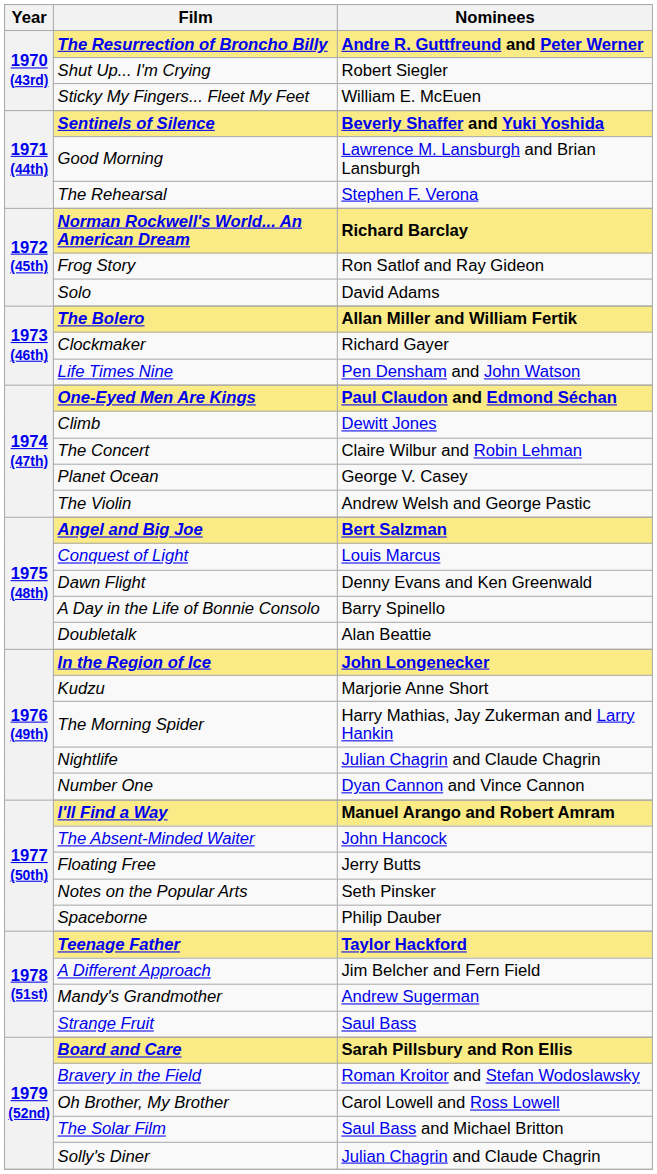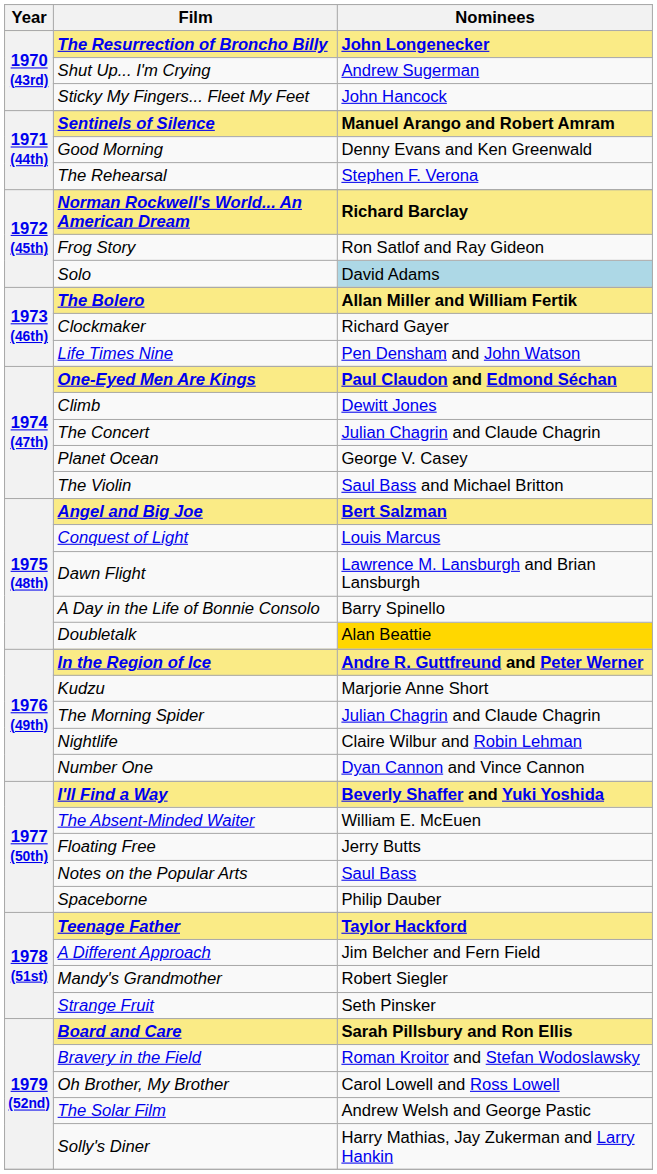 <table class="wikitable" style="width:100%">
 <tr bgcolor="#bebebe">
 <th width="5%">Year</th>
 <th width="45%">Film</th>
 <th width="50%">Nominees</th>
 </tr>
 <tr style="background:#FAEB86">
 <th rowspan="3"><a href='#'>1970</a><br><small><a href='#'>(43rd)</a></small></th>
 <td><strong><em><a href='#'>The Resurrection of Broncho Billy</a></em></strong></td>
-<td><strong><a href='#'>Andre R. Guttfreund</a> and <a href='#'>Peter Werner</a></strong></td>
+<td><strong><a href='#'>John Longenecker</a></strong></td>
 </tr>
 <tr>
 <td><em>Shut Up... I'm Crying</em></td>
-<td>Robert Siegler</td>
+<td><a href='#'>Andrew Sugerman</a></td>
 </tr>
 <tr>
 <td><em>Sticky My Fingers... Fleet My Feet</em></td>
-<td>William E. McEuen</td>
+<td><a href='#'>John Hancock</a></td>
 </tr>
 <tr>
 <th rowspan="4" style="text-align:center"><a href='#'>1971</a><br><small><a href='#'>(44th)</a></small></th>
 </tr>
 <tr style="background:#FAEB86">
 <td><strong><em><a href='#'>Sentinels of Silence</a></em></strong></td>
-<td><strong><a href='#'>Beverly Shaffer</a> and <a href='#'>Yuki Yoshida</a></strong></td>
+<td><strong>Manuel Arango and Robert Amram</strong></td>
 </tr>
 <tr>
 <td><em>Good Morning</em></td>
-<td><a href='#'>Lawrence M. Lansburgh</a> and Brian Lansburgh</td>
+<td>Denny Evans and Ken Greenwald</td>
 </tr>
 <tr>
 <td><em>The Rehearsal</em></td>
 <td><a href='#'>Stephen F. Verona</a></td>
 </tr>
 <tr>
 <th rowspan="4" style="text-align:center"><a href='#'>1972</a><br><small><a href='#'>(45th)</a></small></th>
 </tr>
 <tr style="background:#FAEB86">
 <td><strong><em><a href='#'>Norman Rockwell's World... An American Dream</a></em></strong></td>
 <td><strong>Richard Barclay</strong></td>
 </tr>
 <tr>
 <td><em>Frog Story</em></td>
 <td>Ron Satlof and Ray Gideon</td>
 </tr>
 <tr>
 <td><em>Solo</em></td>
-<td>David Adams</td>
+<td style="background: lightblue;">David Adams</td>
 </tr>
 <tr>
 <th rowspan="4" style="text-align:center"><a href='#'>1973</a><br><small><a href='#'>(46th)</a></small></th>
 </tr>
 <tr style="background:#FAEB86">
 <td><strong><em><a href='#'>The Bolero</a></em></strong></td>
 <td><strong>Allan Miller and William Fertik</strong></td>
 </tr>
 <tr>
 <td><em>Clockmaker</em></td>
 <td>Richard Gayer</td>
 </tr>
 <tr>
 <td><em><a href='#'>Life Times Nine</a></em></td>
 <td><a href='#'>Pen Densham</a> and <a href='#'>John Watson</a></td>
 </tr>
 <tr>
 <th rowspan="6" style="text-align:center"><a href='#'>1974</a><br><small><a href='#'>(47th)</a></small></th>
 </tr>
 <tr style="background:#FAEB86">
 <td><strong><em><a href='#'>One-Eyed Men Are Kings</a></em></strong></td>
 <td><strong><a href='#'>Paul Claudon</a> and <a href='#'>Edmond Séchan</a></strong></td>
 </tr>
 <tr>
 <td><em>Climb</em></td>
 <td><a href='#'>Dewitt Jones</a></td>
 </tr>
 <tr>
 <td><em>The Concert</em></td>
-<td>Claire Wilbur and <a href='#'>Robin Lehman</a></td>
+<td><a href='#'>Julian Chagrin</a> and Claude Chagrin</td>
 </tr>
 <tr>
 <td><em>Planet Ocean</em></td>
 <td>George V. Casey</td>
 </tr>
 <tr>
 <td><em>The Violin</em></td>
-<td>Andrew Welsh and George Pastic</td>
+<td><a href='#'>Saul Bass</a> and Michael Britton</td>
 </tr>
 <tr>
 <th rowspan="6" style="text-align:center"><a href='#'>1975</a><br><small><a href='#'>(48th)</a></small></th>
 </tr>
 <tr style="background:#FAEB86">
 <td><strong><em><a href='#'>Angel and Big Joe</a></em></strong></td>
 <td><strong><a href='#'>Bert Salzman</a></strong></td>
 </tr>
 <tr>
 <td><em><a href='#'>Conquest of Light</a></em></td>
 <td><a href='#'>Louis Marcus</a></td>
 </tr>
 <tr>
 <td><em>Dawn Flight</em></td>
-<td>Denny Evans and Ken Greenwald</td>
+<td><a href='#'>Lawrence M. Lansburgh</a> and Brian Lansburgh</td>
 </tr>
 <tr>
 <td><em>A Day in the Life of Bonnie Consolo</em></td>
 <td>Barry Spinello</td>
 </tr>
 <tr>
 <td><em>Doubletalk</em></td>
-<td>Alan Beattie</td>
+<td style="background: gold;">Alan Beattie</td>
 </tr>
 <tr>
 <th rowspan="6" style="text-align:center"><a href='#'>1976</a><br><small><a href='#'>(49th)</a></small></th>
 </tr>
 <tr style="background:#FAEB86">
 <td><strong><em><a href='#'>In the Region of Ice</a></em></strong></td>
-<td><strong><a href='#'>John Longenecker</a></strong></td>
+<td><strong><a href='#'>Andre R. Guttfreund</a> and <a href='#'>Peter Werner</a></strong></td>
 </tr>
 <tr>
 <td><em>Kudzu</em></td>
 <td>Marjorie Anne Short</td>
 </tr>
 <tr>
 <td><em>The Morning Spider</em></td>
-<td>Harry Mathias, Jay Zukerman and <a href='#'>Larry Hankin</a></td>
+<td><a href='#'>Julian Chagrin</a> and Claude Chagrin</td>
 </tr>
 <tr>
 <td><em>Nightlife</em></td>
-<td><a href='#'>Julian Chagrin</a> and Claude Chagrin</td>
+<td>Claire Wilbur and <a href='#'>Robin Lehman</a></td>
 </tr>
 <tr>
 <td><em>Number One</em></td>
 <td><a href='#'>Dyan Cannon</a> and Vince Cannon</td>
 </tr>
 <tr>
 <th rowspan="6" style="text-align:center"><a href='#'>1977</a><br><small><a href='#'>(50th)</a></small></th>
 </tr>
 <tr style="background:#FAEB86">
 <td><strong><em><a href='#'>I'll Find a Way</a></em></strong></td>
-<td><strong>Manuel Arango and Robert Amram</strong></td>
+<td><strong><a href='#'>Beverly Shaffer</a> and <a href='#'>Yuki Yoshida</a></strong></td>
 </tr>
 <tr>
 <td><em><a href='#'>The Absent-Minded Waiter</a></em></td>
-<td><a href='#'>John Hancock</a></td>
+<td>William E. McEuen</td>
 </tr>
 <tr>
 <td><em>Floating Free</em></td>
 <td>Jerry Butts</td>
 </tr>
 <tr>
 <td><em>Notes on the Popular Arts</em></td>
-<td>Seth Pinsker</td>
+<td><a href='#'>Saul Bass</a></td>
 </tr>
 <tr>
 <td><em>Spaceborne</em></td>
 <td>Philip Dauber</td>
 </tr>
 <tr>
 <th rowspan="5" style="text-align:center"><a href='#'>1978</a><br><small><a href='#'>(51st)</a></small></th>
 </tr>
 <tr style="background:#FAEB86">
 <td><strong><em><a href='#'>Teenage Father</a></em></strong></td>
 <td><strong><a href='#'>Taylor Hackford</a></strong></td>
 </tr>
 <tr>
 <td><em><a href='#'>A Different Approach</a></em></td>
 <td>Jim Belcher and Fern Field</td>
 </tr>
 <tr>
 <td><em>Mandy's Grandmother</em></td>
-<td><a href='#'>Andrew Sugerman</a></td>
+<td>Robert Siegler</td>
 </tr>
 <tr>
 <td><em><a href='#'>Strange Fruit</a></em></td>
-<td><a href='#'>Saul Bass</a></td>
+<td>Seth Pinsker</td>
 </tr>
 <tr>
 <th rowspan="6" style="text-align:center"><a href='#'>1979</a> <small><a href='#'>(52nd)</a></small></th>
 </tr>
 <tr style="background:#FAEB86">
 <td><strong><em><a href='#'>Board and Care</a></em></strong></td>
 <td><strong>Sarah Pillsbury and Ron Ellis</strong></td>
 </tr>
 <tr>
 <td><em><a href='#'>Bravery in the Field</a></em></td>
 <td><a href='#'>Roman Kroitor</a> and <a href='#'>Stefan Wodoslawsky</a></td>
 </tr>
 <tr>
 <td><em>Oh Brother, My Brother</em></td>
 <td>Carol Lowell and <a href='#'>Ross Lowell</a></td>
 </tr>
 <tr>
 <td><em><a href='#'>The Solar Film</a></em></td>
-<td><a href='#'>Saul Bass</a> and Michael Britton</td>
+<td>Andrew Welsh and George Pastic</td>
 </tr>
 <tr>
 <td><em>Solly's Diner</em></td>
-<td><a href='#'>Julian Chagrin</a> and Claude Chagrin</td>
+<td>Harry Mathias, Jay Zukerman and <a href='#'>Larry Hankin</a></td>
 </tr>
 <tr>
 </tr>
 </table>
